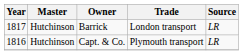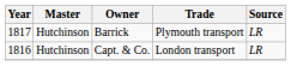 <table class="sortable wikitable">
 <tr>
 <th>Year</th>
 <th>Master</th>
 <th>Owner</th>
 <th>Trade</th>
 <th>Source</th>
 </tr>
 <tr>
 <td>1817</td>
 <td>Hutchinson</td>
 <td>Barrick</td>
-<td>London transport</td>
+<td>Plymouth transport</td>
 <td><em>LR</em></td>
 </tr>
 <tr>
 <td>1816</td>
 <td>Hutchinson</td>
 <td>Capt. & Co.</td>
-<td>Plymouth transport</td>
+<td>London transport</td>
 <td><em>LR</em></td>
 </tr>
 <tr>
 </tr>
 </table>
